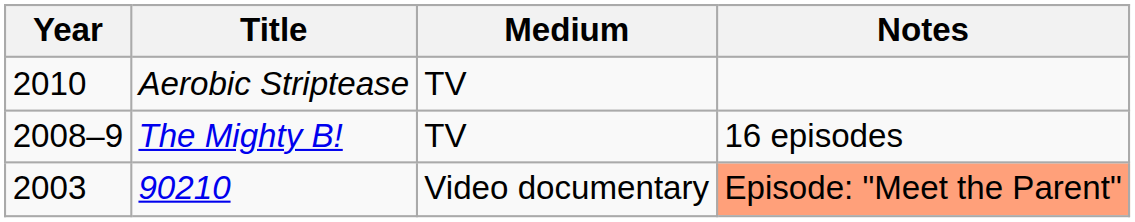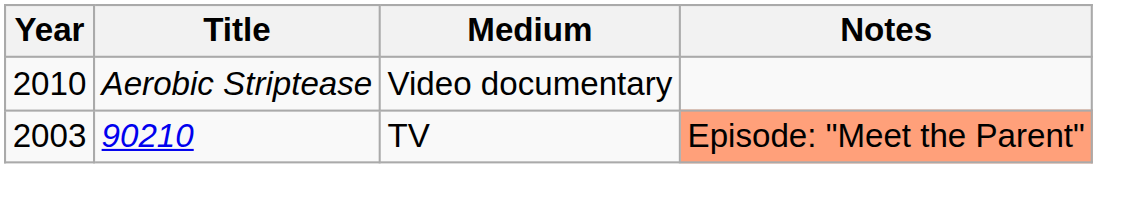 <table class="wikitable sortable">
 <tr>
 <th>Year</th>
 <th>Title</th>
 <th>Medium</th>
 <th class="unsortable">Notes</th>
 </tr>
 <tr>
 <td>2010</td>
 <td><em>Aerobic Striptease</em></td>
-<td>TV</td>
+<td>Video documentary</td>
 <td></td>
-</tr>
-<tr>
-<td>2008–9</td>
-<td><em><a href='#'>The Mighty B!</a></em></td>
-<td>TV</td>
-<td>16 episodes</td>
 </tr>
 <tr>
 <td>2003</td>
 <td><em><a href='#'>90210</a></em></td>
-<td>Video documentary</td>
+<td>TV</td>
 <td style="background: lightsalmon;">Episode: "Meet the Parent"</td>
 </tr>
 </table>
